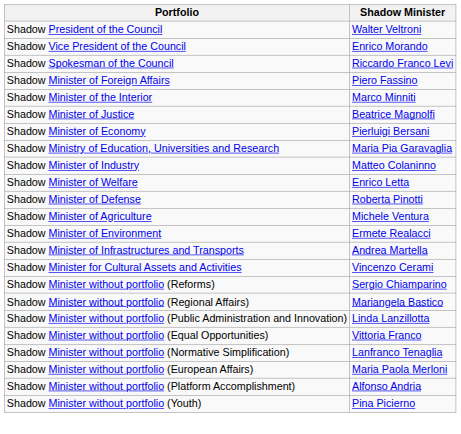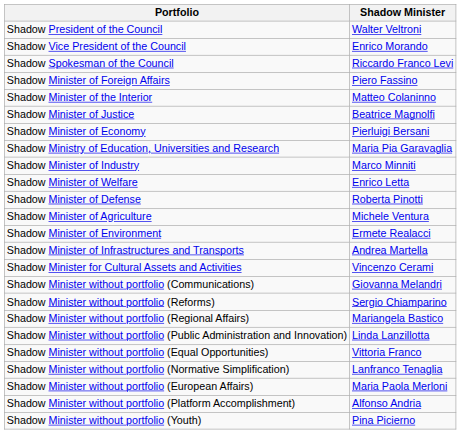 <table class="wikitable">
 <tr>
 <th>Portfolio</th>
 <th>Shadow Minister</th>
 </tr>
 <tr>
 <td>Shadow <a href='#'>President of the Council</a></td>
 <td><a href='#'>Walter Veltroni</a></td>
 </tr>
 <tr>
 <td>Shadow <a href='#'>Vice President of the Council</a></td>
 <td><a href='#'>Enrico Morando</a></td>
 </tr>
 <tr>
 <td>Shadow <a href='#'>Spokesman of the Council</a></td>
 <td><a href='#'>Riccardo Franco Levi</a></td>
 </tr>
 <tr>
 <td>Shadow <a href='#'>Minister of Foreign Affairs</a></td>
 <td><a href='#'>Piero Fassino</a></td>
 </tr>
 <tr>
 <td>Shadow <a href='#'>Minister of the Interior</a></td>
-<td><a href='#'>Marco Minniti</a></td>
+<td><a href='#'>Matteo Colaninno</a></td>
 </tr>
 <tr>
 <td>Shadow <a href='#'>Minister of Justice</a></td>
 <td><a href='#'>Beatrice Magnolfi</a></td>
 </tr>
 <tr>
 <td>Shadow <a href='#'>Minister of Economy</a></td>
 <td><a href='#'>Pierluigi Bersani</a></td>
 </tr>
 <tr>
 <td>Shadow <a href='#'>Ministry of Education, Universities and Research</a></td>
 <td><a href='#'>Maria Pia Garavaglia</a></td>
 </tr>
 <tr>
 <td>Shadow <a href='#'>Minister of Industry</a></td>
-<td><a href='#'>Matteo Colaninno</a></td>
+<td><a href='#'>Marco Minniti</a></td>
 </tr>
 <tr>
 <td>Shadow <a href='#'>Minister of Welfare</a></td>
 <td><a href='#'>Enrico Letta</a></td>
 </tr>
 <tr>
 <td>Shadow <a href='#'>Minister of Defense</a></td>
 <td><a href='#'>Roberta Pinotti</a></td>
 </tr>
 <tr>
 <td>Shadow <a href='#'>Minister of Agriculture</a></td>
 <td><a href='#'>Michele Ventura</a></td>
 </tr>
 <tr>
 <td>Shadow <a href='#'>Minister of Environment</a></td>
 <td><a href='#'>Ermete Realacci</a></td>
 </tr>
 <tr>
 <td>Shadow <a href='#'>Minister of Infrastructures and Transports</a></td>
 <td><a href='#'>Andrea Martella</a></td>
 </tr>
 <tr>
 <td>Shadow <a href='#'>Minister for Cultural Assets and Activities</a></td>
 <td><a href='#'>Vincenzo Cerami</a></td>
+</tr>
+<tr>
+<td>Shadow <a href='#'>Minister without portfolio</a> (Communications)</td>
+<td><a href='#'>Giovanna Melandri</a></td>
 </tr>
 <tr>
 <td>Shadow <a href='#'>Minister without portfolio</a> (Reforms)</td>
 <td><a href='#'>Sergio Chiamparino</a></td>
 </tr>
 <tr>
 <td>Shadow <a href='#'>Minister without portfolio</a> (Regional Affairs)</td>
 <td><a href='#'>Mariangela Bastico</a></td>
 </tr>
 <tr>
 <td>Shadow <a href='#'>Minister without portfolio</a> (Public Administration and Innovation)</td>
 <td><a href='#'>Linda Lanzillotta</a></td>
 </tr>
 <tr>
 <td>Shadow <a href='#'>Minister without portfolio</a> (Equal Opportunities)</td>
 <td><a href='#'>Vittoria Franco</a></td>
 </tr>
 <tr>
 <td>Shadow <a href='#'>Minister without portfolio</a> (Normative Simplification)</td>
 <td><a href='#'>Lanfranco Tenaglia</a></td>
 </tr>
 <tr>
 <td>Shadow <a href='#'>Minister without portfolio</a> (European Affairs)</td>
 <td><a href='#'>Maria Paola Merloni</a></td>
 </tr>
 <tr>
 <td>Shadow <a href='#'>Minister without portfolio</a> (Platform Accomplishment)</td>
 <td><a href='#'>Alfonso Andria</a></td>
 </tr>
 <tr>
 <td>Shadow <a href='#'>Minister without portfolio</a> (Youth)</td>
 <td><a href='#'>Pina Picierno</a></td>
 </tr>
 </table>
